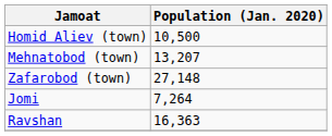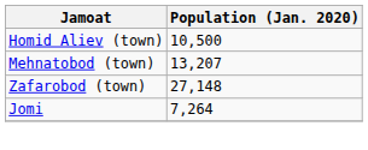 <table class="wikitable sortable">
 <tr>
 <th>Jamoat</th>
 <th>Population (Jan. 2020)</th>
 </tr>
 <tr>
 <td><a href='#'>Homid Aliev</a> (town)</td>
 <td>10,500</td>
 </tr>
 <tr>
 <td><a href='#'>Mehnatobod</a> (town)</td>
 <td>13,207</td>
 </tr>
 <tr>
 <td><a href='#'>Zafarobod</a> (town)</td>
 <td>27,148</td>
 </tr>
 <tr>
 <td><a href='#'>Jomi</a></td>
 <td>7,264</td>
 </tr>
 <tr>
-<td><a href='#'>Ravshan</a></td>
-<td>16,363</td>
-</tr>
-<tr>
 </tr>
 </table>
